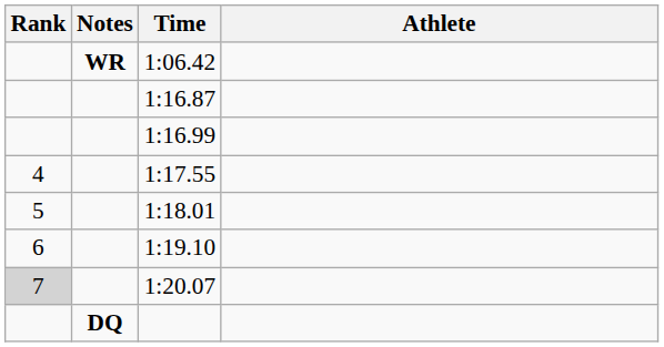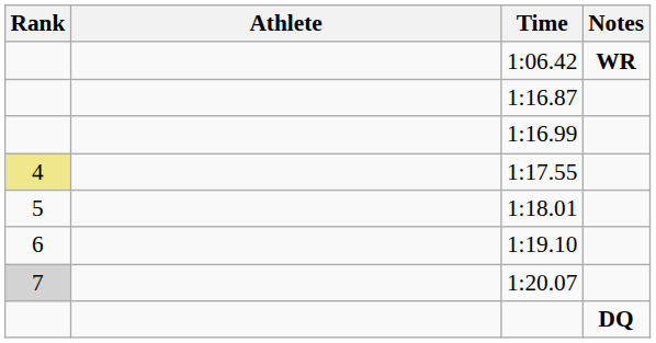 <table class=wikitable>
 <tr>
 <th>Rank</th>
+<th style=width:18em>Athlete</th>
+<th>Time</th>
 <th>Notes</th>
-<th>Time</th>
-<th style=width:18em>Athlete</th>
 </tr>
 <tr align=center>
 <td></td>
+<td align=left></td>
+<td>1:06.42</td>
 <td><strong>WR</strong></td>
-<td>1:06.42</td>
-<td align=left></td>
 </tr>
 <tr align=center>
 <td></td>
+<td align=left></td>
+<td>1:16.87</td>
 <td></td>
-<td>1:16.87</td>
-<td align=left></td>
 </tr>
 <tr align=center>
 <td></td>
+<td align=left></td>
+<td>1:16.99</td>
 <td></td>
-<td>1:16.99</td>
-<td align=left></td>
 </tr>
 <tr align=center>
-<td>4</td>
+<td style="background: khaki;">4</td>
+<td align=left></td>
+<td>1:17.55</td>
 <td></td>
-<td>1:17.55</td>
-<td align=left></td>
 </tr>
 <tr align=center>
 <td>5</td>
+<td align=left></td>
+<td>1:18.01</td>
 <td></td>
-<td>1:18.01</td>
-<td align=left></td>
 </tr>
 <tr align=center>
 <td>6</td>
+<td align=left></td>
+<td>1:19.10</td>
 <td></td>
-<td>1:19.10</td>
-<td align=left></td>
 </tr>
 <tr align=center>
 <td style="background: lightgrey;">7</td>
+<td align=left></td>
+<td>1:20.07</td>
 <td></td>
-<td>1:20.07</td>
-<td align=left></td>
 </tr>
 <tr align=center>
 <td></td>
+<td align=left></td>
+<td></td>
 <td><strong>DQ</strong></td>
-<td></td>
-<td align=left></td>
 </tr>
 </table>
